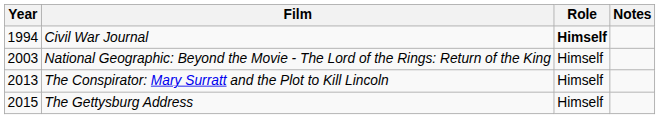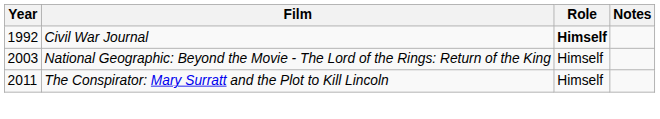 <table class="wikitable sortable">
 <tr>
 <th>Year</th>
 <th>Film</th>
 <th>Role</th>
 <th class="unsortable">Notes</th>
 </tr>
 <tr>
-<td>1994</td>
+<td>1992</td>
 <td><em>Civil War Journal</em></td>
 <td><strong>Himself</strong></td>
 <td></td>
 </tr>
 <tr>
 <td>2003</td>
 <td><em>National Geographic: Beyond the Movie - The Lord of the Rings: Return of the King</em></td>
 <td>Himself</td>
 <td></td>
 </tr>
 <tr>
-<td>2013</td>
+<td>2011</td>
 <td><em>The Conspirator: <a href='#'>Mary Surratt</a> and the Plot to Kill Lincoln</em></td>
 <td>Himself</td>
 <td></td>
 </tr>
-<tr>
-<td>2015</td>
-<td><em>The Gettysburg Address</em></td>
-<td>Himself</td>
-<td></td>
-</tr>
 </table>
